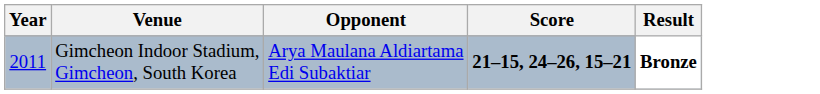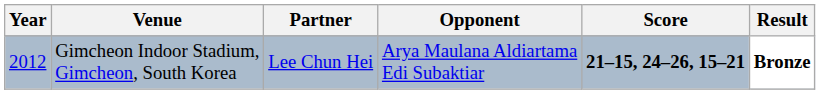 <table class="sortable wikitable" style="font-size: 90%">
 <tr>
 <th>Year</th>
 <th>Venue</th>
+<th>Partner</th>
 <th>Opponent</th>
 <th>Score</th>
 <th>Result</th>
 </tr>
 <tr style="background:#AABBCC">
-<td align="center"><a href='#'>2011</a></td>
+<td align="center"><a href='#'>2012</a></td>
 <td align="left">Gimcheon Indoor Stadium,<br><a href='#'>Gimcheon</a>, South Korea</td>
+<td align="left"> <a href='#'>Lee Chun Hei</a></td>
 <td align="left"> <a href='#'>Arya Maulana Aldiartama</a><br> <a href='#'>Edi Subaktiar</a></td>
 <td align="left"><strong>21–15, 24–26, 15–21</strong></td>
 <td style="text-align:left; background:white"> <strong>Bronze</strong></td>
 </tr>
 </table>
